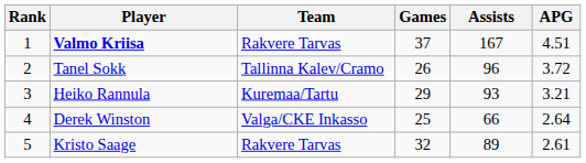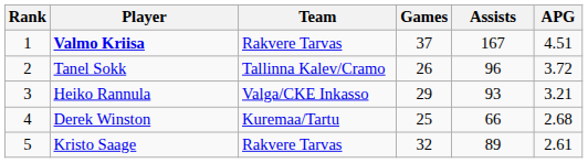 <table class="wikitable sortable" style="text-align: center;">
 <tr>
 <th>Rank</th>
 <th width=180>Player</th>
 <th width=150>Team</th>
 <th>Games</th>
 <th width=75>Assists</th>
 <th width=40>APG</th>
 </tr>
 <tr>
 <td>1</td>
 <td align="left"> <strong><a href='#'>Valmo Kriisa</a></strong></td>
 <td align="left"><a href='#'>Rakvere Tarvas</a></td>
 <td>37</td>
 <td>167</td>
 <td>4.51</td>
 </tr>
 <tr>
 <td>2</td>
 <td align="left"> <a href='#'>Tanel Sokk</a></td>
 <td align="left"><a href='#'>Tallinna Kalev/Cramo</a></td>
 <td>26</td>
 <td>96</td>
 <td>3.72</td>
 </tr>
 <tr>
 <td>3</td>
 <td align="left"> <a href='#'>Heiko Rannula</a></td>
-<td align="left"><a href='#'>Kuremaa/Tartu</a></td>
+<td align="left"><a href='#'>Valga/CKE Inkasso</a></td>
 <td>29</td>
 <td>93</td>
 <td>3.21</td>
 </tr>
 <tr>
 <td>4</td>
 <td align="left"> <a href='#'>Derek Winston</a></td>
-<td align="left"><a href='#'>Valga/CKE Inkasso</a></td>
+<td align="left"><a href='#'>Kuremaa/Tartu</a></td>
 <td>25</td>
 <td>66</td>
-<td>2.64</td>
+<td>2.68</td>
 </tr>
 <tr>
 <td>5</td>
 <td align="left"> <a href='#'>Kristo Saage</a></td>
 <td align="left"><a href='#'>Rakvere Tarvas</a></td>
 <td>32</td>
 <td>89</td>
 <td>2.61</td>
 </tr>
 </table>
